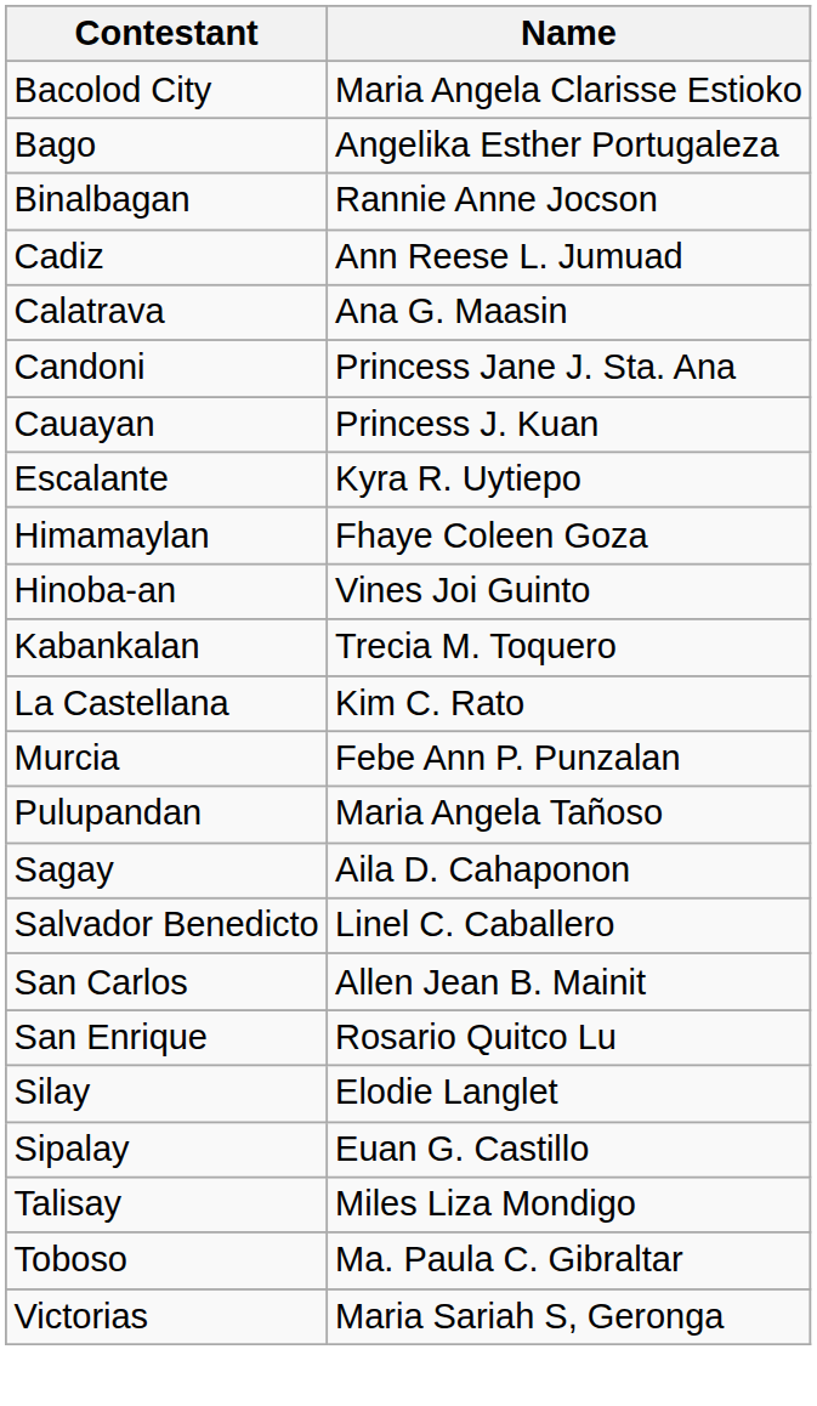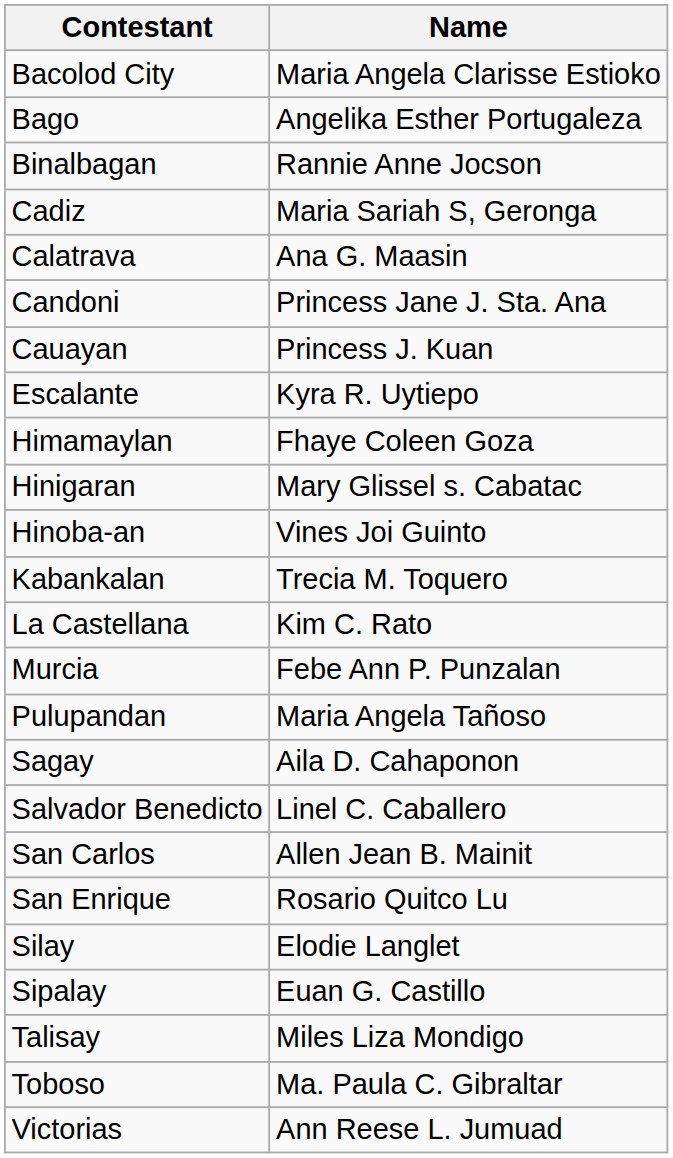 <table class="wikitable">
 <tr>
 <th>Contestant</th>
 <th>Name</th>
 </tr>
 <tr>
 <td>Bacolod City</td>
 <td>Maria Angela Clarisse Estioko</td>
 </tr>
 <tr>
 <td>Bago</td>
 <td>Angelika Esther Portugaleza</td>
 </tr>
 <tr>
 <td>Binalbagan</td>
 <td>Rannie Anne Jocson</td>
 </tr>
 <tr>
 <td>Cadiz</td>
-<td>Ann Reese L. Jumuad</td>
+<td>Maria Sariah S, Geronga</td>
 </tr>
 <tr>
 <td>Calatrava</td>
 <td>Ana G. Maasin</td>
 </tr>
 <tr>
 <td>Candoni</td>
 <td>Princess Jane J. Sta. Ana</td>
 </tr>
 <tr>
 <td>Cauayan</td>
 <td>Princess J. Kuan</td>
 </tr>
 <tr>
 <td>Escalante</td>
 <td>Kyra R. Uytiepo</td>
 </tr>
 <tr>
 <td>Himamaylan</td>
 <td>Fhaye Coleen Goza</td>
+</tr>
+<tr>
+<td>Hinigaran</td>
+<td>Mary Glissel s. Cabatac</td>
 </tr>
 <tr>
 <td>Hinoba-an</td>
 <td>Vines Joi Guinto</td>
 </tr>
 <tr>
 <td>Kabankalan</td>
 <td>Trecia M. Toquero</td>
 </tr>
 <tr>
 <td>La Castellana</td>
 <td>Kim C. Rato</td>
 </tr>
 <tr>
 <td>Murcia</td>
 <td>Febe Ann P. Punzalan</td>
 </tr>
 <tr>
 <td>Pulupandan</td>
 <td>Maria Angela Tañoso</td>
 </tr>
 <tr>
 <td>Sagay</td>
 <td>Aila D. Cahaponon</td>
 </tr>
 <tr>
 <td>Salvador Benedicto</td>
 <td>Linel C. Caballero</td>
 </tr>
 <tr>
 <td>San Carlos</td>
 <td>Allen Jean B. Mainit</td>
 </tr>
 <tr>
 <td>San Enrique</td>
 <td>Rosario Quitco Lu</td>
 </tr>
 <tr>
 <td>Silay</td>
 <td>Elodie Langlet</td>
 </tr>
 <tr>
 <td>Sipalay</td>
 <td>Euan G. Castillo</td>
 </tr>
 <tr>
 <td>Talisay</td>
 <td>Miles Liza Mondigo</td>
 </tr>
 <tr>
 <td>Toboso</td>
 <td>Ma. Paula C. Gibraltar</td>
 </tr>
 <tr>
 <td>Victorias</td>
-<td>Maria Sariah S, Geronga</td>
+<td>Ann Reese L. Jumuad</td>
 </tr>
 </table>
